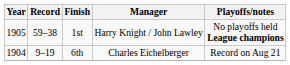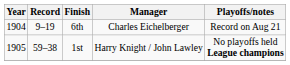 <table class="wikitable" style="text-align:center">
 <tr>
 <th>Year</th>
 <th>Record</th>
 <th>Finish</th>
 <th>Manager</th>
 <th>Playoffs/notes</th>
 </tr>
 <tr align=center>
+<td>1904</td>
+<td>9–19</td>
+<td>6th</td>
+<td>Charles Eichelberger</td>
+<td>Record on Aug 21</td>
+</tr>
+<tr align=center>
 <td>1905</td>
 <td>59–38</td>
 <td>1st</td>
 <td>Harry Knight / John Lawley</td>
 <td>No playoffs held<br><strong>League champions</strong></td>
 </tr>
 <tr align=center>
-<td>1904</td>
-<td>9–19</td>
-<td>6th</td>
-<td>Charles Eichelberger</td>
-<td>Record on Aug 21</td>
-</tr>
-<tr align=center>
 </tr>
 </table>
